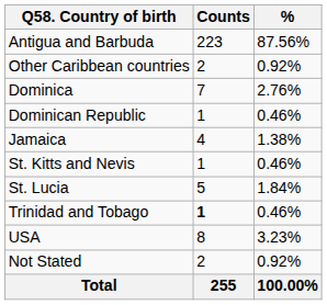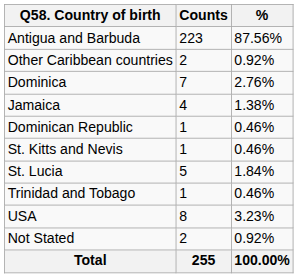 <table class="wikitable sortable">
 <tr>
 <th>Q58. Country of birth</th>
 <th>Counts</th>
 <th>%</th>
 </tr>
 <tr>
 <td>Antigua and Barbuda</td>
 <td>223</td>
 <td>87.56%</td>
 </tr>
 <tr>
 <td>Other Caribbean countries</td>
 <td>2</td>
 <td>0.92%</td>
 </tr>
 <tr>
 <td>Dominica</td>
 <td>7</td>
 <td>2.76%</td>
 </tr>
 <tr>
+<td>Jamaica</td>
+<td>4</td>
+<td>1.38%</td>
+</tr>
+<tr>
 <td>Dominican Republic</td>
 <td>1</td>
 <td>0.46%</td>
-</tr>
-<tr>
-<td>Jamaica</td>
-<td>4</td>
-<td>1.38%</td>
 </tr>
 <tr>
 <td>St. Kitts and Nevis</td>
 <td>1</td>
 <td>0.46%</td>
 </tr>
 <tr>
 <td>St. Lucia</td>
 <td>5</td>
 <td>1.84%</td>
 </tr>
 <tr>
 <td>Trinidad and Tobago</td>
-<td><strong>1</strong></td>
+<td>1</td>
 <td>0.46%</td>
 </tr>
 <tr>
 <td>USA</td>
 <td>8</td>
 <td>3.23%</td>
 </tr>
 <tr>
 <td>Not Stated</td>
 <td>2</td>
 <td>0.92%</td>
 </tr>
 <tr>
 <th>Total</th>
 <th>255</th>
 <th>100.00%</th>
 </tr>
 </table>
